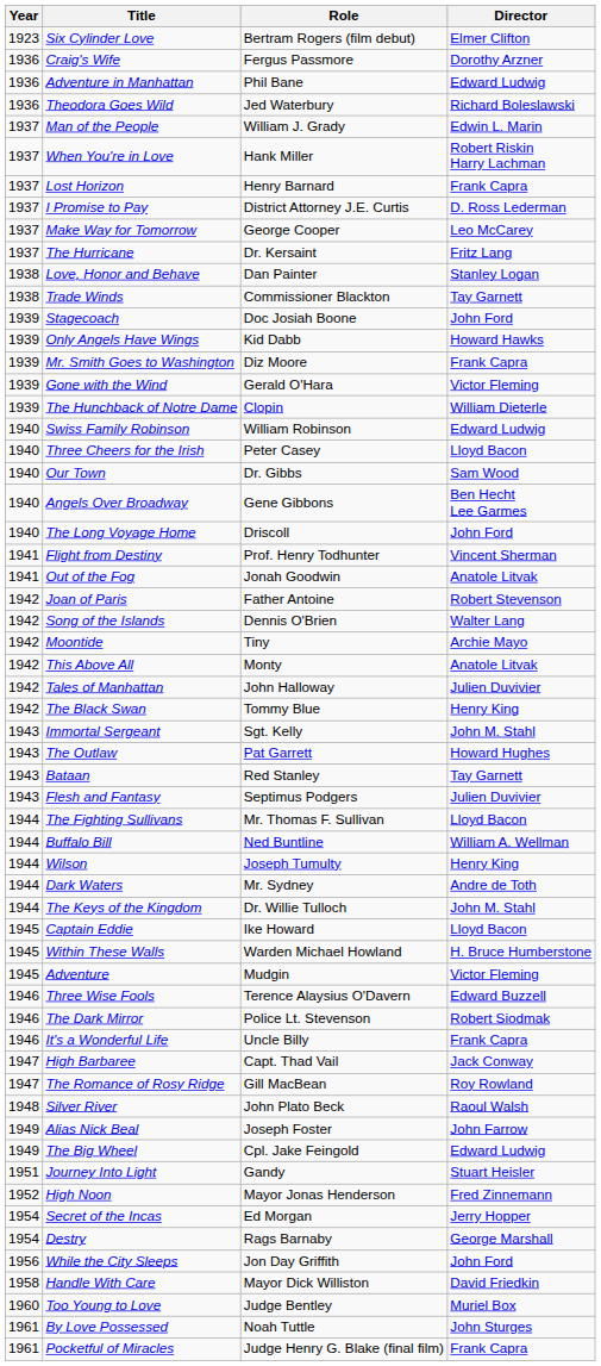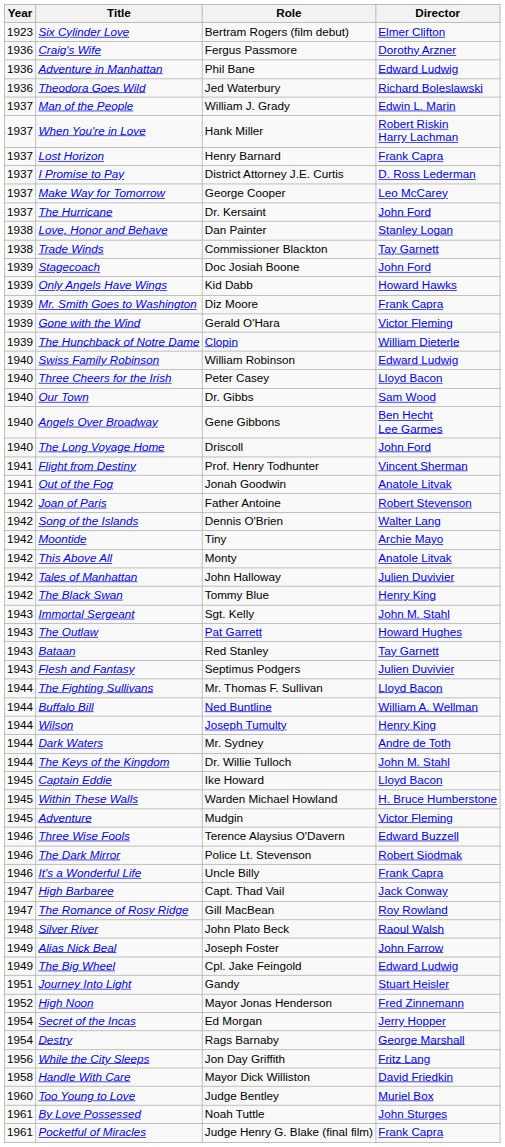 <table class=wikitable>
 <tr style="background:#b0c4de; text-align:center;">
 <th>Year</th>
 <th>Title</th>
 <th>Role</th>
 <th>Director</th>
 </tr>
 <tr>
 <td>1923</td>
 <td><em><a href='#'>Six Cylinder Love</a></em></td>
 <td>Bertram Rogers (film debut)</td>
 <td><a href='#'>Elmer Clifton</a></td>
 </tr>
 <tr>
 <td>1936</td>
 <td><em><a href='#'>Craig's Wife</a></em></td>
 <td>Fergus Passmore</td>
 <td><a href='#'>Dorothy Arzner</a></td>
 </tr>
 <tr>
 <td>1936</td>
 <td><em><a href='#'>Adventure in Manhattan</a></em></td>
 <td>Phil Bane</td>
 <td><a href='#'>Edward Ludwig</a></td>
 </tr>
 <tr>
 <td>1936</td>
 <td><em><a href='#'>Theodora Goes Wild</a></em></td>
 <td>Jed Waterbury</td>
 <td><a href='#'>Richard Boleslawski</a></td>
 </tr>
 <tr>
 <td>1937</td>
 <td><em><a href='#'>Man of the People</a></em></td>
 <td>William J. Grady</td>
 <td><a href='#'>Edwin L. Marin</a></td>
 </tr>
 <tr>
 <td>1937</td>
 <td><em><a href='#'>When You're in Love</a></em></td>
 <td>Hank Miller</td>
 <td><a href='#'>Robert Riskin</a> <br> <a href='#'>Harry Lachman</a></td>
 </tr>
 <tr>
 <td>1937</td>
 <td><em><a href='#'>Lost Horizon</a></em></td>
 <td>Henry Barnard</td>
 <td><a href='#'>Frank Capra</a></td>
 </tr>
 <tr>
 <td>1937</td>
 <td><em><a href='#'>I Promise to Pay</a></em></td>
 <td>District Attorney J.E. Curtis</td>
 <td><a href='#'>D. Ross Lederman</a></td>
 </tr>
 <tr>
 <td>1937</td>
 <td><em><a href='#'>Make Way for Tomorrow</a></em></td>
 <td>George Cooper</td>
 <td><a href='#'>Leo McCarey</a></td>
 </tr>
 <tr>
 <td>1937</td>
 <td><em><a href='#'>The Hurricane</a></em></td>
 <td>Dr. Kersaint</td>
-<td><a href='#'>Fritz Lang</a></td>
+<td><a href='#'>John Ford</a></td>
 </tr>
 <tr>
 <td>1938</td>
 <td><em><a href='#'>Love, Honor and Behave</a></em></td>
 <td>Dan Painter</td>
 <td><a href='#'>Stanley Logan</a></td>
 </tr>
 <tr>
 <td>1938</td>
 <td><em><a href='#'>Trade Winds</a></em></td>
 <td>Commissioner Blackton</td>
 <td><a href='#'>Tay Garnett</a></td>
 </tr>
 <tr>
 <td>1939</td>
 <td><em><a href='#'>Stagecoach</a></em></td>
 <td>Doc Josiah Boone</td>
 <td><a href='#'>John Ford</a></td>
 </tr>
 <tr>
 <td>1939</td>
 <td><em><a href='#'>Only Angels Have Wings</a></em></td>
 <td>Kid Dabb</td>
 <td><a href='#'>Howard Hawks</a></td>
 </tr>
 <tr>
 <td>1939</td>
 <td><em><a href='#'>Mr. Smith Goes to Washington</a></em></td>
 <td>Diz Moore</td>
 <td><a href='#'>Frank Capra</a></td>
 </tr>
 <tr>
 <td>1939</td>
 <td><em><a href='#'>Gone with the Wind</a></em></td>
 <td>Gerald O'Hara</td>
 <td><a href='#'>Victor Fleming</a></td>
 </tr>
 <tr>
 <td>1939</td>
 <td><em><a href='#'>The Hunchback of Notre Dame</a></em></td>
 <td><a href='#'>Clopin</a></td>
 <td><a href='#'>William Dieterle</a></td>
 </tr>
 <tr>
 <td>1940</td>
 <td><em><a href='#'>Swiss Family Robinson</a></em></td>
 <td>William Robinson</td>
 <td><a href='#'>Edward Ludwig</a></td>
 </tr>
 <tr>
 <td>1940</td>
 <td><em><a href='#'>Three Cheers for the Irish</a></em></td>
 <td>Peter Casey</td>
 <td><a href='#'>Lloyd Bacon</a></td>
 </tr>
 <tr>
 <td>1940</td>
 <td><em><a href='#'>Our Town</a></em></td>
 <td>Dr. Gibbs</td>
 <td><a href='#'>Sam Wood</a></td>
 </tr>
 <tr>
 <td>1940</td>
 <td><em><a href='#'>Angels Over Broadway</a></em></td>
 <td>Gene Gibbons</td>
 <td><a href='#'>Ben Hecht</a> <br> <a href='#'>Lee Garmes</a></td>
 </tr>
 <tr>
 <td>1940</td>
 <td><em><a href='#'>The Long Voyage Home</a></em></td>
 <td>Driscoll</td>
 <td><a href='#'>John Ford</a></td>
 </tr>
 <tr>
 <td>1941</td>
 <td><em><a href='#'>Flight from Destiny</a></em></td>
 <td>Prof. Henry Todhunter</td>
 <td><a href='#'>Vincent Sherman</a></td>
 </tr>
 <tr>
 <td>1941</td>
 <td><em><a href='#'>Out of the Fog</a></em></td>
 <td>Jonah Goodwin</td>
 <td><a href='#'>Anatole Litvak</a></td>
 </tr>
 <tr>
 <td>1942</td>
 <td><em><a href='#'>Joan of Paris</a></em></td>
 <td>Father Antoine</td>
 <td><a href='#'>Robert Stevenson</a></td>
 </tr>
 <tr>
 <td>1942</td>
 <td><em><a href='#'>Song of the Islands</a></em></td>
 <td>Dennis O'Brien</td>
 <td><a href='#'>Walter Lang</a></td>
 </tr>
 <tr>
 <td>1942</td>
 <td><em><a href='#'>Moontide</a></em></td>
 <td>Tiny</td>
 <td><a href='#'>Archie Mayo</a></td>
 </tr>
 <tr>
 <td>1942</td>
 <td><em><a href='#'>This Above All</a></em></td>
 <td>Monty</td>
 <td><a href='#'>Anatole Litvak</a></td>
 </tr>
 <tr>
 <td>1942</td>
 <td><em><a href='#'>Tales of Manhattan</a></em></td>
 <td>John Halloway</td>
 <td><a href='#'>Julien Duvivier</a></td>
 </tr>
 <tr>
 <td>1942</td>
 <td><em><a href='#'>The Black Swan</a></em></td>
 <td>Tommy Blue</td>
 <td><a href='#'>Henry King</a></td>
 </tr>
 <tr>
 <td>1943</td>
 <td><em><a href='#'>Immortal Sergeant</a></em></td>
 <td>Sgt. Kelly</td>
 <td><a href='#'>John M. Stahl</a></td>
 </tr>
 <tr>
 <td>1943</td>
 <td><em><a href='#'>The Outlaw</a></em></td>
 <td><a href='#'>Pat Garrett</a></td>
 <td><a href='#'>Howard Hughes</a></td>
 </tr>
 <tr>
 <td>1943</td>
 <td><em><a href='#'>Bataan</a></em></td>
 <td>Red Stanley</td>
 <td><a href='#'>Tay Garnett</a></td>
 </tr>
 <tr>
 <td>1943</td>
 <td><em><a href='#'>Flesh and Fantasy</a></em></td>
 <td>Septimus Podgers</td>
 <td><a href='#'>Julien Duvivier</a></td>
 </tr>
 <tr>
 <td>1944</td>
 <td><em><a href='#'>The Fighting Sullivans</a></em></td>
 <td>Mr. Thomas F. Sullivan</td>
 <td><a href='#'>Lloyd Bacon</a></td>
 </tr>
 <tr>
 <td>1944</td>
 <td><em><a href='#'>Buffalo Bill</a></em></td>
 <td><a href='#'>Ned Buntline</a></td>
 <td><a href='#'>William A. Wellman</a></td>
 </tr>
 <tr>
 <td>1944</td>
 <td><em><a href='#'>Wilson</a></em></td>
 <td><a href='#'>Joseph Tumulty</a></td>
 <td><a href='#'>Henry King</a></td>
 </tr>
 <tr>
 <td>1944</td>
 <td><em><a href='#'>Dark Waters</a></em></td>
 <td>Mr. Sydney</td>
 <td><a href='#'>Andre de Toth</a></td>
 </tr>
 <tr>
 <td>1944</td>
 <td><em><a href='#'>The Keys of the Kingdom</a></em></td>
 <td>Dr. Willie Tulloch</td>
 <td><a href='#'>John M. Stahl</a></td>
 </tr>
 <tr>
 <td>1945</td>
 <td><em><a href='#'>Captain Eddie</a></em></td>
 <td>Ike Howard</td>
 <td><a href='#'>Lloyd Bacon</a></td>
 </tr>
 <tr>
 <td>1945</td>
 <td><em><a href='#'>Within These Walls</a></em></td>
 <td>Warden Michael Howland</td>
 <td><a href='#'>H. Bruce Humberstone</a></td>
 </tr>
 <tr>
 <td>1945</td>
 <td><em><a href='#'>Adventure</a></em></td>
 <td>Mudgin</td>
 <td><a href='#'>Victor Fleming</a></td>
 </tr>
 <tr>
 <td>1946</td>
 <td><em><a href='#'>Three Wise Fools</a></em></td>
 <td>Terence Alaysius O'Davern</td>
 <td><a href='#'>Edward Buzzell</a></td>
 </tr>
 <tr>
 <td>1946</td>
 <td><em><a href='#'>The Dark Mirror</a></em></td>
 <td>Police Lt. Stevenson</td>
 <td><a href='#'>Robert Siodmak</a></td>
 </tr>
 <tr>
 <td>1946</td>
 <td><em><a href='#'>It's a Wonderful Life</a></em></td>
 <td>Uncle Billy</td>
 <td><a href='#'>Frank Capra</a></td>
 </tr>
 <tr>
 <td>1947</td>
 <td><em><a href='#'>High Barbaree</a></em></td>
 <td>Capt. Thad Vail</td>
 <td><a href='#'>Jack Conway</a></td>
 </tr>
 <tr>
 <td>1947</td>
 <td><em><a href='#'>The Romance of Rosy Ridge</a></em></td>
 <td>Gill MacBean</td>
 <td><a href='#'>Roy Rowland</a></td>
 </tr>
 <tr>
 <td>1948</td>
 <td><em><a href='#'>Silver River</a></em></td>
 <td>John Plato Beck</td>
 <td><a href='#'>Raoul Walsh</a></td>
 </tr>
 <tr>
 <td>1949</td>
 <td><em><a href='#'>Alias Nick Beal</a></em></td>
 <td>Joseph Foster</td>
 <td><a href='#'>John Farrow</a></td>
 </tr>
 <tr>
 <td>1949</td>
 <td><em><a href='#'>The Big Wheel</a></em></td>
 <td>Cpl. Jake Feingold</td>
 <td><a href='#'>Edward Ludwig</a></td>
 </tr>
 <tr>
 <td>1951</td>
 <td><em><a href='#'>Journey Into Light</a></em></td>
 <td>Gandy</td>
 <td><a href='#'>Stuart Heisler</a></td>
 </tr>
 <tr>
 <td>1952</td>
 <td><em><a href='#'>High Noon</a></em></td>
 <td>Mayor Jonas Henderson</td>
 <td><a href='#'>Fred Zinnemann</a></td>
 </tr>
 <tr>
 <td>1954</td>
 <td><em><a href='#'>Secret of the Incas</a></em></td>
 <td>Ed Morgan</td>
 <td><a href='#'>Jerry Hopper</a></td>
 </tr>
 <tr>
 <td>1954</td>
 <td><em><a href='#'>Destry</a></em></td>
 <td>Rags Barnaby</td>
 <td><a href='#'>George Marshall</a></td>
 </tr>
 <tr>
 <td>1956</td>
 <td><em><a href='#'>While the City Sleeps</a></em></td>
 <td>Jon Day Griffith</td>
-<td><a href='#'>John Ford</a></td>
+<td><a href='#'>Fritz Lang</a></td>
 </tr>
 <tr>
 <td>1958</td>
 <td><em><a href='#'>Handle With Care</a></em></td>
 <td>Mayor Dick Williston</td>
 <td><a href='#'>David Friedkin</a></td>
 </tr>
 <tr>
 <td>1960</td>
 <td><em><a href='#'>Too Young to Love</a></em></td>
 <td>Judge Bentley</td>
 <td><a href='#'>Muriel Box</a></td>
 </tr>
 <tr>
 <td>1961</td>
 <td><em><a href='#'>By Love Possessed</a> </em></td>
 <td>Noah Tuttle</td>
 <td><a href='#'>John Sturges</a></td>
 </tr>
 <tr>
 <td>1961</td>
 <td><em><a href='#'>Pocketful of Miracles</a></em></td>
 <td>Judge Henry G. Blake (final film)</td>
 <td><a href='#'>Frank Capra</a></td>
 </tr>
 </table>
